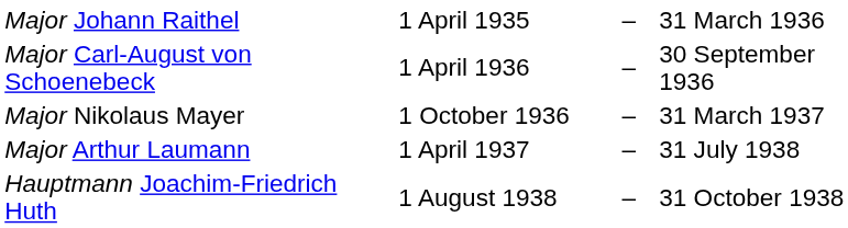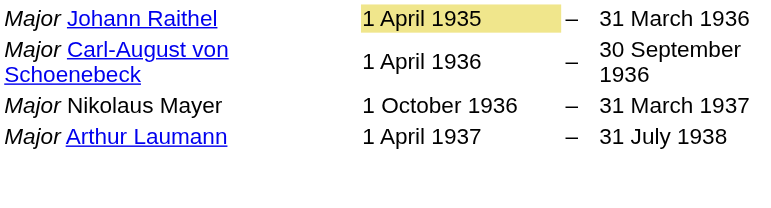 <table>
 <tr>
 <th style="width: 250px;"></th>
 <th style="width: 140px;"></th>
 <th style="width: 20px;"></th>
 <th style="width: 140px;"></th>
 </tr>
 <tr>
 <td><em>Major</em> <a href='#'>Johann Raithel</a></td>
-<td>1 April 1935</td>
+<td style="background: khaki;">1 April 1935</td>
 <td>–</td>
 <td>31 March 1936</td>
 </tr>
 <tr>
 <td><em>Major</em> <a href='#'>Carl-August von Schoenebeck</a></td>
 <td>1 April 1936</td>
 <td>–</td>
 <td>30 September 1936</td>
 </tr>
 <tr>
 <td><em>Major</em> Nikolaus Mayer</td>
 <td>1 October 1936</td>
 <td>–</td>
 <td>31 March 1937</td>
 </tr>
 <tr>
 <td><em>Major</em> <a href='#'>Arthur Laumann</a></td>
 <td>1 April 1937</td>
 <td>–</td>
 <td>31 July 1938</td>
 </tr>
-<tr>
-<td><em>Hauptmann</em> <a href='#'>Joachim-Friedrich Huth</a></td>
-<td>1 August 1938</td>
-<td>–</td>
-<td>31 October 1938</td>
-</tr>
 </table>
